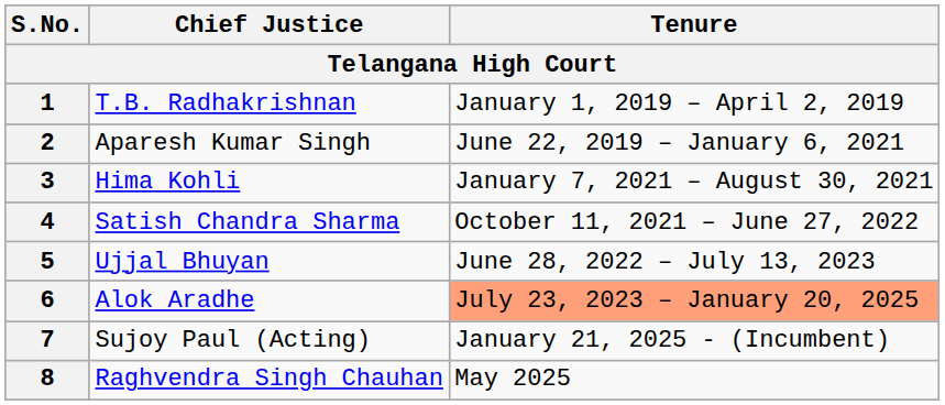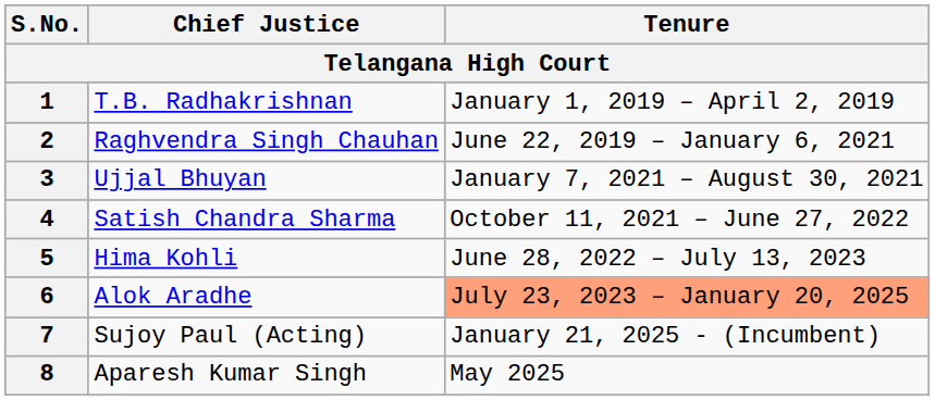 <table class="wikitable sortable">
 <tr>
 <th>S.No.</th>
 <th>Chief Justice</th>
 <th>Tenure</th>
 </tr>
 <tr>
 <th colspan="3">Telangana High Court</th>
 </tr>
 <tr>
 <th>1</th>
 <td><a href='#'>T.B. Radhakrishnan</a></td>
 <td>January 1, 2019 – April 2, 2019</td>
 </tr>
 <tr>
 <th>2</th>
-<td>Aparesh Kumar Singh</td>
+<td><a href='#'>Raghvendra Singh Chauhan</a></td>
 <td>June 22, 2019 – January 6, 2021</td>
 </tr>
 <tr>
 <th>3</th>
-<td><a href='#'>Hima Kohli</a></td>
+<td><a href='#'>Ujjal Bhuyan</a></td>
 <td>January 7, 2021 – August 30, 2021</td>
 </tr>
 <tr>
 <th>4</th>
 <td><a href='#'>Satish Chandra Sharma</a></td>
 <td>October 11, 2021 – June 27, 2022</td>
 </tr>
 <tr>
 <th>5</th>
-<td><a href='#'>Ujjal Bhuyan</a></td>
+<td><a href='#'>Hima Kohli</a></td>
 <td>June 28, 2022 – July 13, 2023</td>
 </tr>
 <tr>
 <th>6</th>
 <td><a href='#'>Alok Aradhe</a></td>
 <td style="background: lightsalmon;">July 23, 2023 – January 20, 2025</td>
 </tr>
 <tr>
 <th>7</th>
 <td>Sujoy Paul (Acting)</td>
 <td>January 21, 2025 - (Incumbent)</td>
 </tr>
 <tr>
 <th>8</th>
-<td><a href='#'>Raghvendra Singh Chauhan</a></td>
+<td>Aparesh Kumar Singh</td>
 <td>May 2025</td>
 </tr>
 </table>
